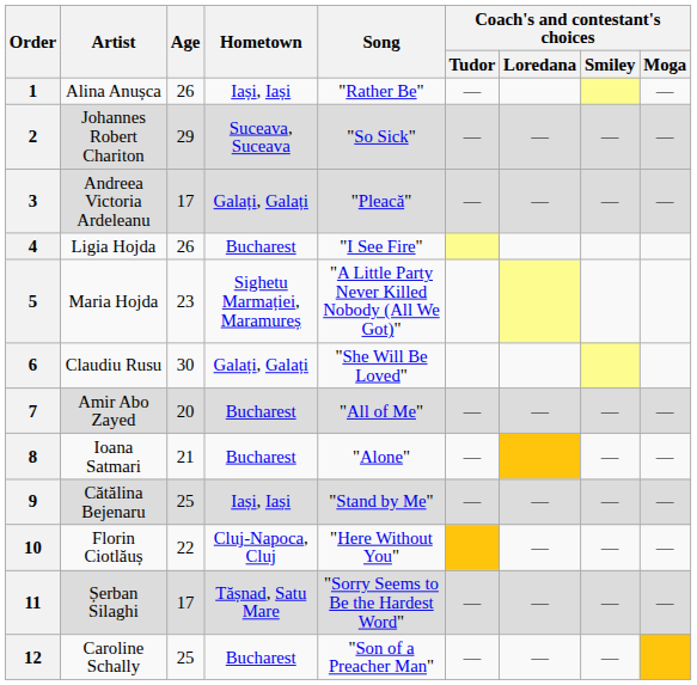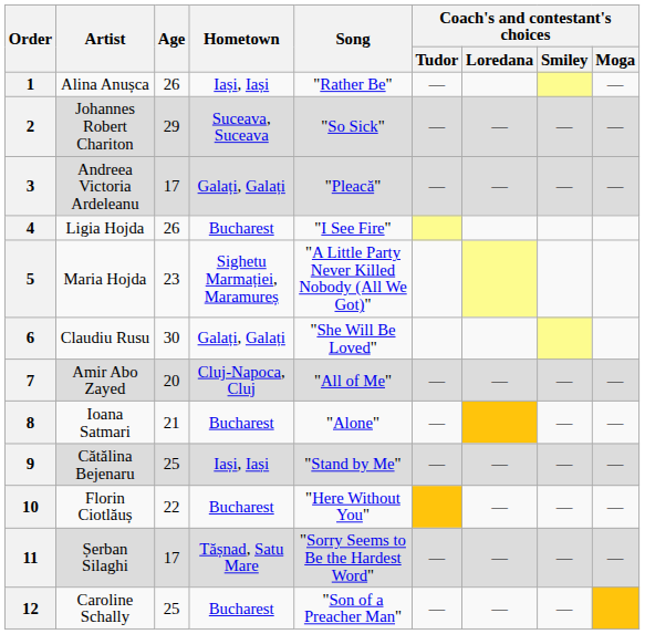 <table class="wikitable" style="text-align:center; line-height:17px; width:100%;">
 <tr>
 <th scope="col" rowspan="2" style="width:04%;">Order</th>
 <th scope="col" rowspan="2" style="width:17%;">Artist</th>
 <th scope="col" rowspan="2" style="width:04%;">Age</th>
 <th scope="col" rowspan="2" style="width:18%;">Hometown</th>
 <th scope="col" rowspan="2" style="width:22%;">Song</th>
 <th scope="col" colspan="4" style="width:24%;">Coach's and contestant's choices</th>
 </tr>
 <tr>
 <th style="width:07%;">Tudor</th>
 <th style="width:07%;">Loredana</th>
 <th style="width:07%;">Smiley</th>
 <th style="width:07%;">Moga</th>
 </tr>
 <tr>
 <th>1</th>
 <td>Alina Anușca</td>
 <td>26</td>
 <td><a href='#'>Iași</a>, <a href='#'>Iași</a></td>
 <td>"<a href='#'>Rather Be</a>"</td>
 <td>—</td>
 <td><strong></strong></td>
 <td style="background:#FDFC8F;"><strong></strong></td>
 <td>—</td>
 </tr>
 <tr style="background:#DCDCDC;">
 <th>2</th>
 <td>Johannes Robert Chariton</td>
 <td>29</td>
 <td><a href='#'>Suceava</a>, <a href='#'>Suceava</a></td>
 <td>"<a href='#'>So Sick</a>"</td>
 <td>—</td>
 <td>—</td>
 <td>—</td>
 <td>—</td>
 </tr>
 <tr style="background:#DCDCDC;">
 <th>3</th>
 <td>Andreea Victoria Ardeleanu</td>
 <td>17</td>
 <td><a href='#'>Galați</a>, <a href='#'>Galați</a></td>
 <td>"<a href='#'>Pleacă</a>"</td>
 <td>—</td>
 <td>—</td>
 <td>—</td>
 <td>—</td>
 </tr>
 <tr>
 <th>4</th>
 <td>Ligia Hojda</td>
 <td>26</td>
 <td><a href='#'>Bucharest</a></td>
 <td>"<a href='#'>I See Fire</a>"</td>
 <td style="background:#FDFC8F;"><strong></strong></td>
 <td><strong></strong></td>
 <td><strong></strong></td>
 <td><strong></strong></td>
 </tr>
 <tr>
 <th>5</th>
 <td>Maria Hojda</td>
 <td>23</td>
 <td><a href='#'>Sighetu Marmației</a>, <a href='#'>Maramureș</a></td>
 <td>"<a href='#'>A Little Party Never Killed Nobody (All We Got)</a>"</td>
 <td><strong></strong></td>
 <td style="background:#FDFC8F;"><strong></strong></td>
 <td><strong></strong></td>
 <td><strong></strong></td>
 </tr>
 <tr>
 <th>6</th>
 <td>Claudiu Rusu</td>
 <td>30</td>
 <td><a href='#'>Galați</a>, <a href='#'>Galați</a></td>
 <td>"<a href='#'>She Will Be Loved</a>"</td>
 <td><strong></strong></td>
 <td><strong></strong></td>
 <td style="background:#FDFC8F;"><strong></strong></td>
 <td><strong></strong></td>
 </tr>
 <tr style="background:#DCDCDC;">
 <th>7</th>
 <td>Amir Abo Zayed</td>
 <td>20</td>
-<td><a href='#'>Bucharest</a></td>
+<td><a href='#'>Cluj-Napoca</a>, <a href='#'>Cluj</a></td>
 <td>"<a href='#'>All of Me</a>"</td>
 <td>—</td>
 <td>—</td>
 <td>—</td>
 <td>—</td>
 </tr>
 <tr>
 <th>8</th>
 <td>Ioana Satmari</td>
 <td>21</td>
 <td><a href='#'>Bucharest</a></td>
 <td>"<a href='#'>Alone</a>"</td>
 <td>—</td>
 <td style="background:#FFC40C;"><strong></strong></td>
 <td>—</td>
 <td>—</td>
 </tr>
 <tr style="background:#DCDCDC;">
 <th>9</th>
 <td>Cătălina Bejenaru</td>
 <td>25</td>
 <td><a href='#'>Iași</a>, <a href='#'>Iași</a></td>
 <td>"<a href='#'>Stand by Me</a>"</td>
 <td>—</td>
 <td>—</td>
 <td>—</td>
 <td>—</td>
 </tr>
 <tr>
 <th>10</th>
 <td>Florin Ciotlăuș</td>
 <td>22</td>
-<td><a href='#'>Cluj-Napoca</a>, <a href='#'>Cluj</a></td>
+<td><a href='#'>Bucharest</a></td>
 <td>"<a href='#'>Here Without You</a>"</td>
 <td style="background:#FFC40C;"><strong></strong></td>
 <td>—</td>
 <td>—</td>
 <td>—</td>
 </tr>
 <tr style="background:#DCDCDC;">
 <th>11</th>
 <td>Șerban Silaghi</td>
 <td>17</td>
 <td><a href='#'>Tășnad</a>, <a href='#'>Satu Mare</a></td>
 <td>"<a href='#'>Sorry Seems to Be the Hardest Word</a>"</td>
 <td>—</td>
 <td>—</td>
 <td>—</td>
 <td>—</td>
 </tr>
 <tr>
 <th>12</th>
 <td>Caroline Schally</td>
 <td>25</td>
 <td><a href='#'>Bucharest</a></td>
 <td>"<a href='#'>Son of a Preacher Man</a>"</td>
 <td>—</td>
 <td>—</td>
 <td>—</td>
 <td style="background:#FFC40C;"><strong></strong></td>
 </tr>
 </table>
